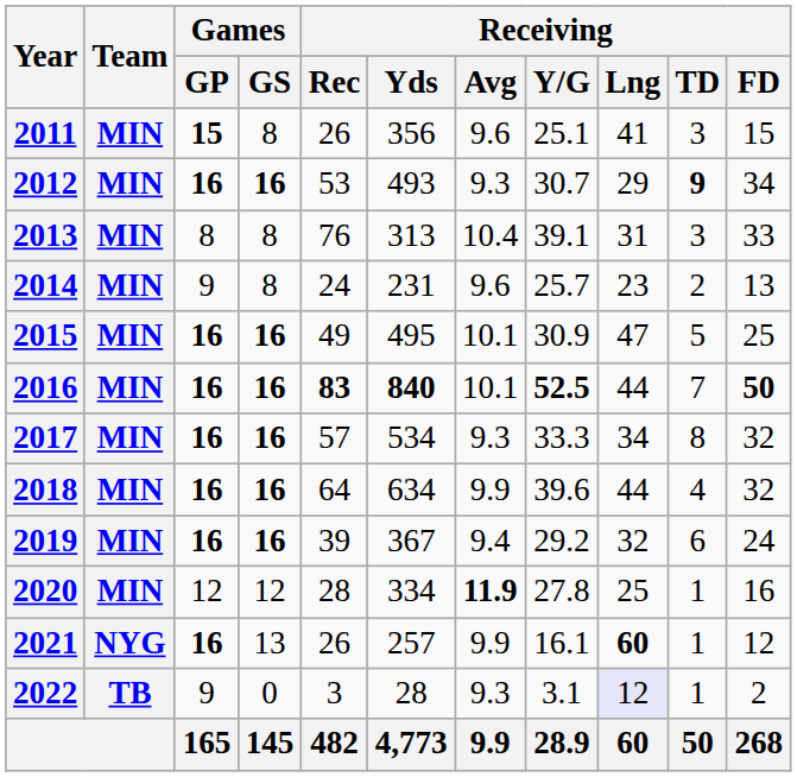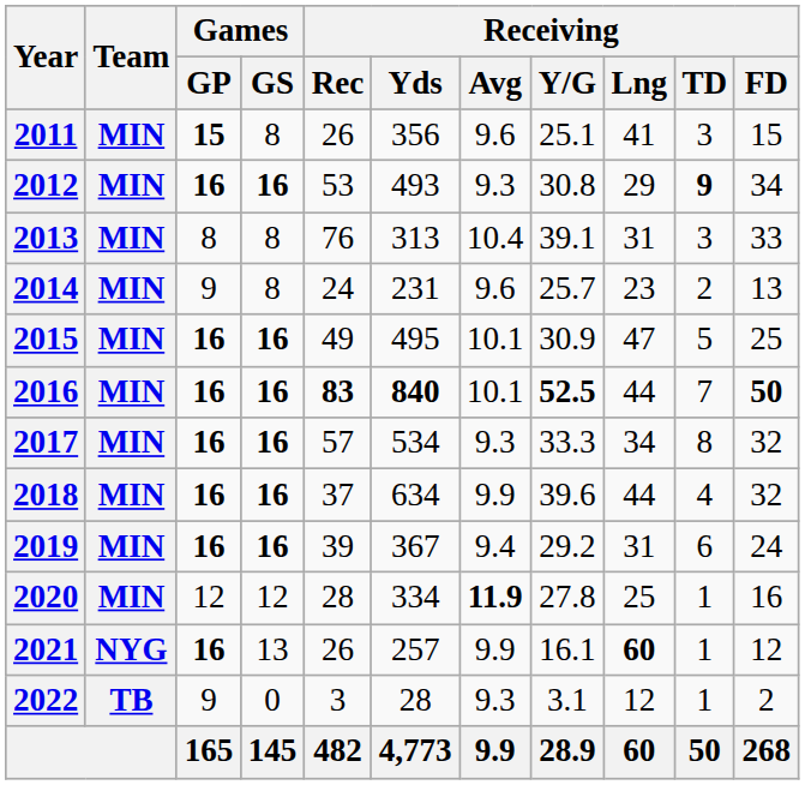 <table class=wikitable style="text-align:center;">
 <tr>
 <th rowspan="2">Year</th>
 <th rowspan="2">Team</th>
 <th colspan="2">Games</th>
 <th colspan="7">Receiving</th>
 </tr>
 <tr>
 <th>GP</th>
 <th>GS</th>
 <th>Rec</th>
 <th>Yds</th>
 <th>Avg</th>
 <th>Y/G</th>
 <th>Lng</th>
 <th>TD</th>
 <th>FD</th>
 </tr>
 <tr>
 <th><a href='#'>2011</a></th>
 <th><a href='#'>MIN</a></th>
 <td><strong>15</strong></td>
 <td>8</td>
 <td>26</td>
 <td>356</td>
 <td>9.6</td>
 <td>25.1</td>
 <td>41</td>
 <td>3</td>
 <td>15</td>
 </tr>
 <tr>
 <th><a href='#'>2012</a></th>
 <th><a href='#'>MIN</a></th>
 <td><strong>16</strong></td>
 <td><strong>16</strong></td>
 <td>53</td>
 <td>493</td>
 <td>9.3</td>
-<td>30.7</td>
+<td>30.8</td>
 <td>29</td>
 <td><strong>9</strong></td>
 <td>34</td>
 </tr>
 <tr>
 <th><a href='#'>2013</a></th>
 <th><a href='#'>MIN</a></th>
 <td>8</td>
 <td>8</td>
 <td>76</td>
 <td>313</td>
 <td>10.4</td>
 <td>39.1</td>
 <td>31</td>
 <td>3</td>
 <td>33</td>
 </tr>
 <tr>
 <th><a href='#'>2014</a></th>
 <th><a href='#'>MIN</a></th>
 <td>9</td>
 <td>8</td>
 <td>24</td>
 <td>231</td>
 <td>9.6</td>
 <td>25.7</td>
 <td>23</td>
 <td>2</td>
 <td>13</td>
 </tr>
 <tr>
 <th><a href='#'>2015</a></th>
 <th><a href='#'>MIN</a></th>
 <td><strong>16</strong></td>
 <td><strong>16</strong></td>
 <td>49</td>
 <td>495</td>
 <td>10.1</td>
 <td>30.9</td>
 <td>47</td>
 <td>5</td>
 <td>25</td>
 </tr>
 <tr>
 <th><a href='#'>2016</a></th>
 <th><a href='#'>MIN</a></th>
 <td><strong>16</strong></td>
 <td><strong>16</strong></td>
 <td><strong>83</strong></td>
 <td><strong>840</strong></td>
 <td>10.1</td>
 <td><strong>52.5</strong></td>
 <td>44</td>
 <td>7</td>
 <td><strong>50</strong></td>
 </tr>
 <tr>
 <th><a href='#'>2017</a></th>
 <th><a href='#'>MIN</a></th>
 <td><strong>16</strong></td>
 <td><strong>16</strong></td>
 <td>57</td>
 <td>534</td>
 <td>9.3</td>
 <td>33.3</td>
 <td>34</td>
 <td>8</td>
 <td>32</td>
 </tr>
 <tr>
 <th><a href='#'>2018</a></th>
 <th><a href='#'>MIN</a></th>
 <td><strong>16</strong></td>
 <td><strong>16</strong></td>
-<td>64</td>
+<td>37</td>
 <td>634</td>
 <td>9.9</td>
 <td>39.6</td>
 <td>44</td>
 <td>4</td>
 <td>32</td>
 </tr>
 <tr>
 <th><a href='#'>2019</a></th>
 <th><a href='#'>MIN</a></th>
 <td><strong>16</strong></td>
 <td><strong>16</strong></td>
 <td>39</td>
 <td>367</td>
 <td>9.4</td>
 <td>29.2</td>
-<td>32</td>
+<td>31</td>
 <td>6</td>
 <td>24</td>
 </tr>
 <tr>
 <th><a href='#'>2020</a></th>
 <th><a href='#'>MIN</a></th>
 <td>12</td>
 <td>12</td>
 <td>28</td>
 <td>334</td>
 <td><strong>11.9</strong></td>
 <td>27.8</td>
 <td>25</td>
 <td>1</td>
 <td>16</td>
 </tr>
 <tr>
 <th><a href='#'>2021</a></th>
 <th><a href='#'>NYG</a></th>
 <td><strong>16</strong></td>
 <td>13</td>
 <td>26</td>
 <td>257</td>
 <td>9.9</td>
 <td>16.1</td>
 <td><strong>60</strong></td>
 <td>1</td>
 <td>12</td>
 </tr>
 <tr>
 <th><a href='#'>2022</a></th>
 <th><a href='#'>TB</a></th>
 <td>9</td>
 <td>0</td>
 <td>3</td>
 <td>28</td>
 <td>9.3</td>
 <td>3.1</td>
-<td style="background: lavender;">12</td>
+<td>12</td>
 <td>1</td>
 <td>2</td>
 </tr>
 <tr>
 <th colspan="2"></th>
 <th>165</th>
 <th>145</th>
 <th>482</th>
 <th>4,773</th>
 <th>9.9</th>
 <th>28.9</th>
 <th>60</th>
 <th>50</th>
 <th>268</th>
 </tr>
 </table>
